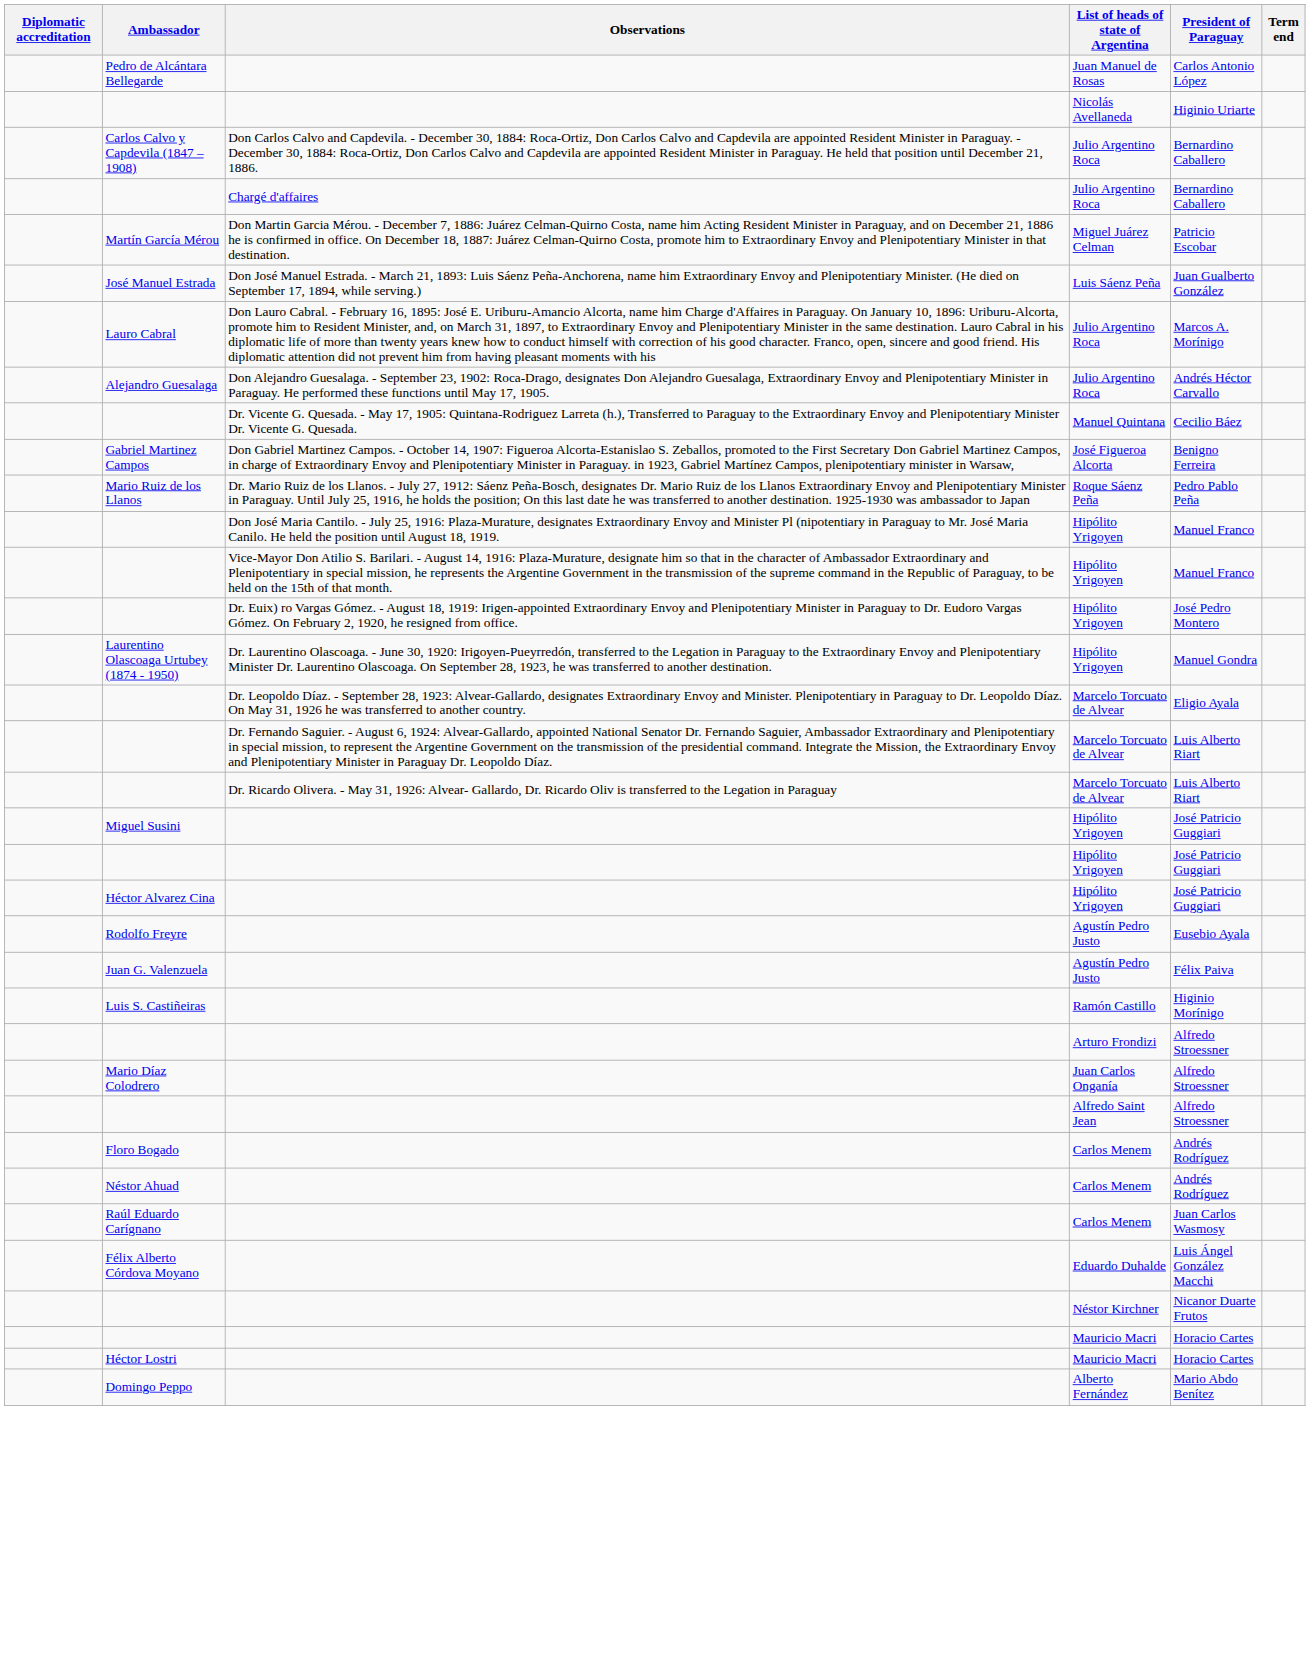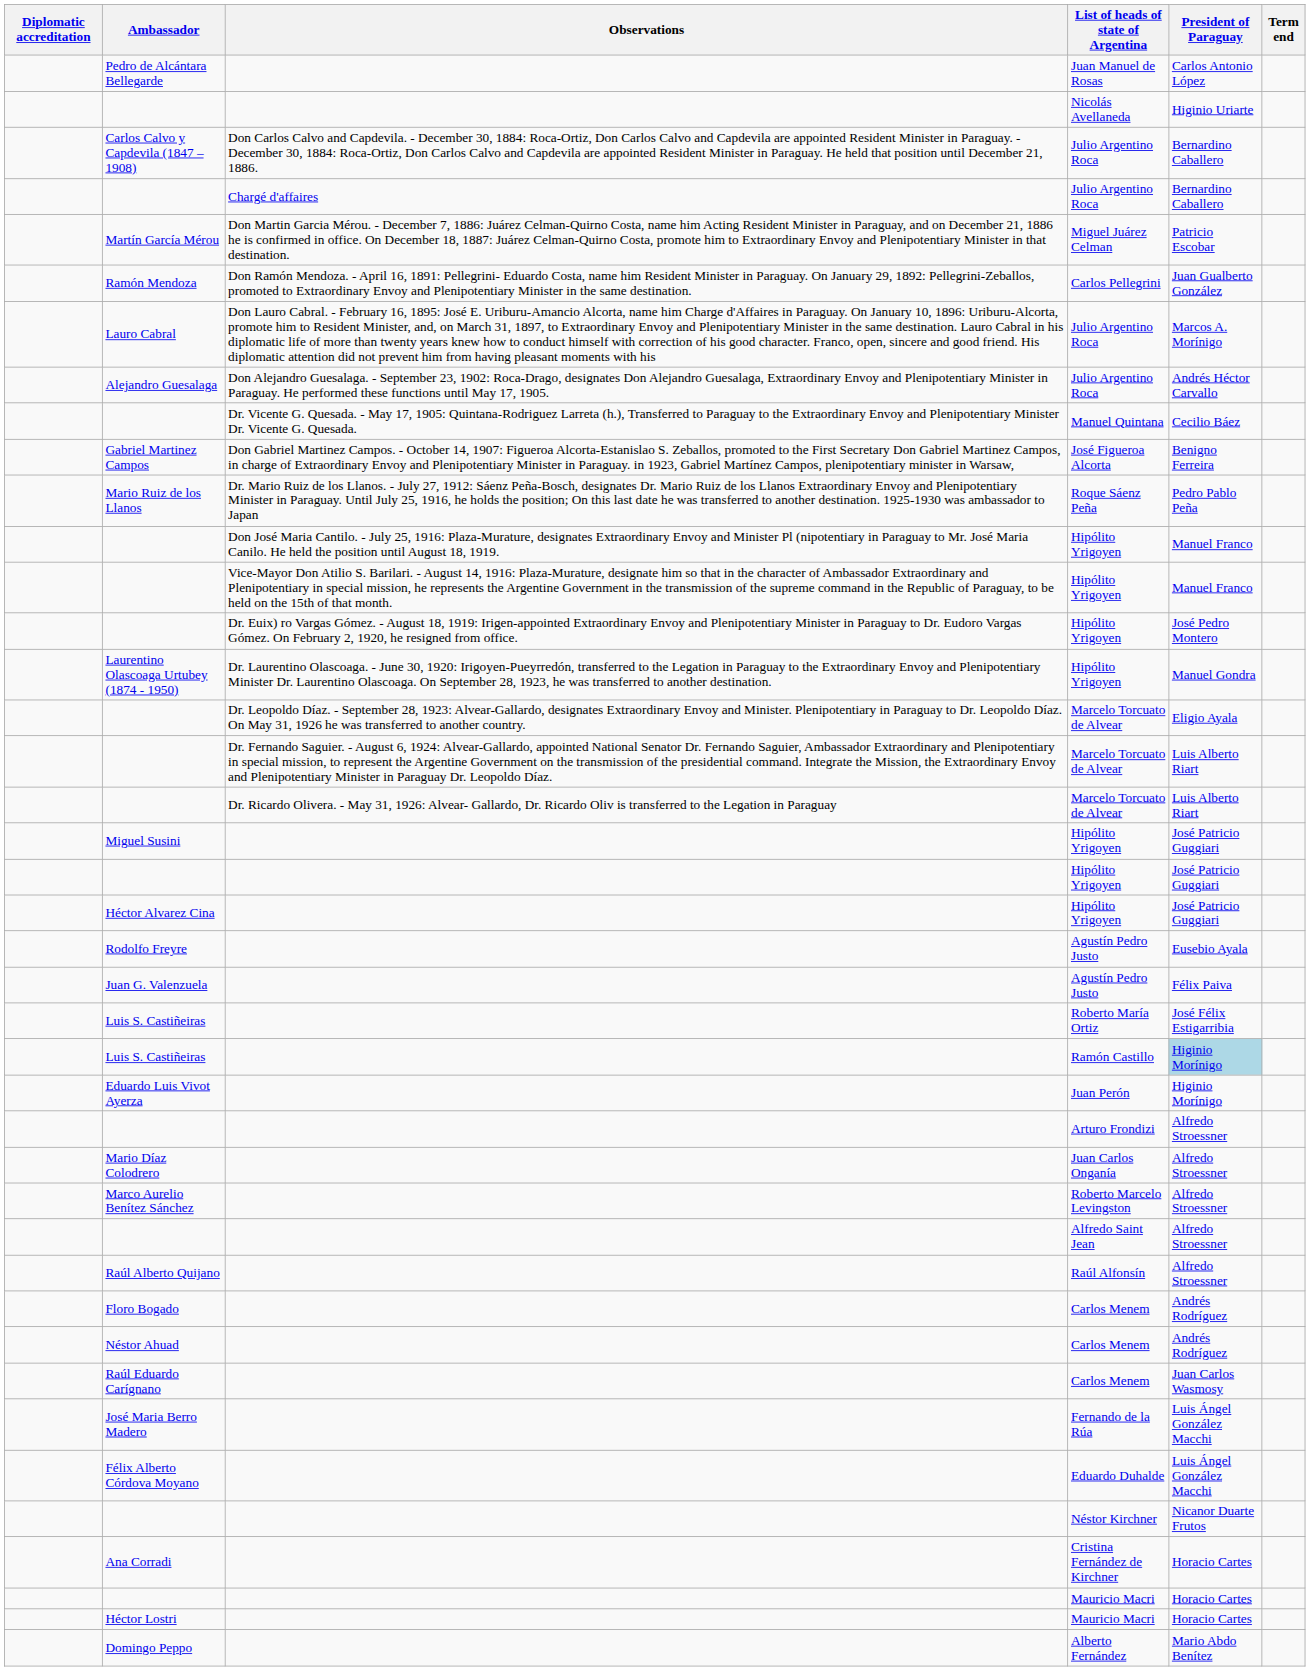 <table class="wikitable sortable">
 <tr>
 <th><a href='#'>Diplomatic accreditation</a></th>
 <th><a href='#'>Ambassador</a></th>
 <th>Observations</th>
 <th><a href='#'>List of heads of state of Argentina</a></th>
 <th><a href='#'>President of Paraguay</a></th>
 <th>Term end</th>
 </tr>
 <tr>
 <td></td>
 <td><a href='#'>Pedro de Alcántara Bellegarde</a></td>
 <td></td>
 <td><a href='#'>Juan Manuel de Rosas</a></td>
 <td><a href='#'>Carlos Antonio López</a></td>
 <td></td>
 </tr>
 <tr>
 <td></td>
 <td></td>
 <td></td>
 <td><a href='#'>Nicolás Avellaneda</a></td>
 <td><a href='#'>Higinio Uriarte</a></td>
 <td></td>
 </tr>
 <tr>
 <td></td>
 <td><a href='#'>Carlos Calvo y Capdevila (1847 – 1908)</a></td>
 <td>Don Carlos Calvo and Capdevila. - December 30, 1884: Roca-Ortiz, Don Carlos Calvo and Capdevila are appointed Resident Minister in Paraguay. - December 30, 1884: Roca-Ortiz, Don Carlos Calvo and Capdevila are appointed Resident Minister in Paraguay. He held that position until December 21, 1886.</td>
 <td><a href='#'>Julio Argentino Roca</a></td>
 <td><a href='#'>Bernardino Caballero</a></td>
 <td></td>
 </tr>
 <tr>
 <td></td>
 <td></td>
 <td><a href='#'>Chargé d'affaires</a></td>
 <td><a href='#'>Julio Argentino Roca</a></td>
 <td><a href='#'>Bernardino Caballero</a></td>
 <td></td>
 </tr>
 <tr>
 <td></td>
 <td><a href='#'>Martín García Mérou</a></td>
 <td>Don Martin Garcia Mérou. - December 7, 1886: Juárez Celman-Quirno Costa, name him Acting Resident Minister in Paraguay, and on December 21, 1886 he is confirmed in office. On December 18, 1887: Juárez Celman-Quirno Costa, promote him to Extraordinary Envoy and Plenipotentiary Minister in that destination.</td>
 <td><a href='#'>Miguel Juárez Celman</a></td>
 <td><a href='#'>Patricio Escobar</a></td>
 <td></td>
 </tr>
 <tr>
 <td></td>
-<td><a href='#'>José Manuel Estrada</a></td>
-<td>Don José Manuel Estrada. - March 21, 1893: Luis Sáenz Peña-Anchorena, name him Extraordinary Envoy and Plenipotentiary Minister. (He died on September 17, 1894, while serving.)</td>
-<td><a href='#'>Luis Sáenz Peña</a></td>
+<td><a href='#'>Ramón Mendoza</a></td>
+<td>Don Ramón Mendoza. - April 16, 1891: Pellegrini- Eduardo Costa, name him Resident Minister in Paraguay. On January 29, 1892: Pellegrini-Zeballos, promoted to Extraordinary Envoy and Plenipotentiary Minister in the same destination.</td>
+<td><a href='#'>Carlos Pellegrini</a></td>
 <td><a href='#'>Juan Gualberto González</a></td>
 <td></td>
 </tr>
 <tr>
 <td></td>
 <td><a href='#'>Lauro Cabral</a></td>
 <td>Don Lauro Cabral. - February 16, 1895: José E. Uriburu-Amancio Alcorta, name him Charge d'Affaires in Paraguay. On January 10, 1896: Uriburu-Alcorta, promote him to Resident Minister, and, on March 31, 1897, to Extraordinary Envoy and Plenipotentiary Minister in the same destination. Lauro Cabral in his diplomatic life of more than twenty years knew how to conduct himself with correction of his good character. Franco, open, sincere and good friend. His diplomatic attention did not prevent him from having pleasant moments with his</td>
 <td><a href='#'>Julio Argentino Roca</a></td>
 <td><a href='#'>Marcos A. Morínigo</a></td>
 <td></td>
 </tr>
 <tr>
 <td></td>
 <td><a href='#'>Alejandro Guesalaga</a></td>
 <td>Don Alejandro Guesalaga. - September 23, 1902: Roca-Drago, designates Don Alejandro Guesalaga, Extraordinary Envoy and Plenipotentiary Minister in Paraguay. He performed these functions until May 17, 1905.</td>
 <td><a href='#'>Julio Argentino Roca</a></td>
 <td><a href='#'>Andrés Héctor Carvallo</a></td>
 <td></td>
 </tr>
 <tr>
 <td></td>
 <td></td>
 <td>Dr. Vicente G. Quesada. - May 17, 1905: Quintana-Rodriguez Larreta (h.), Transferred to Paraguay to the Extraordinary Envoy and Plenipotentiary Minister Dr. Vicente G. Quesada.</td>
 <td><a href='#'>Manuel Quintana</a></td>
 <td><a href='#'>Cecilio Báez</a></td>
 <td></td>
 </tr>
 <tr>
 <td></td>
 <td><a href='#'>Gabriel Martinez Campos</a></td>
 <td>Don Gabriel Martinez Campos. - October 14, 1907: Figueroa Alcorta-Estanislao S. Zeballos, promoted to the First Secretary Don Gabriel Martinez Campos, in charge of Extraordinary Envoy and Plenipotentiary Minister in Paraguay. in 1923, Gabriel Martínez Campos, plenipotentiary minister in Warsaw,</td>
 <td><a href='#'>José Figueroa Alcorta</a></td>
 <td><a href='#'>Benigno Ferreira</a></td>
 <td></td>
 </tr>
 <tr>
 <td></td>
 <td><a href='#'>Mario Ruiz de los Llanos</a></td>
 <td>Dr. Mario Ruiz de los Llanos. - July 27, 1912: Sáenz Peña-Bosch, designates Dr. Mario Ruiz de los Llanos Extraordinary Envoy and Plenipotentiary Minister in Paraguay. Until July 25, 1916, he holds the position; On this last date he was transferred to another destination. 1925-1930 was ambassador to Japan</td>
 <td><a href='#'>Roque Sáenz Peña</a></td>
 <td><a href='#'>Pedro Pablo Peña</a></td>
 <td></td>
 </tr>
 <tr>
 <td></td>
 <td></td>
 <td>Don José Maria Cantilo. - July 25, 1916: Plaza-Murature, designates Extraordinary Envoy and Minister Pl (nipotentiary in Paraguay to Mr. José Maria Canilo. He held the position until August 18, 1919.</td>
 <td><a href='#'>Hipólito Yrigoyen</a></td>
 <td><a href='#'>Manuel Franco</a></td>
 <td></td>
 </tr>
 <tr>
 <td></td>
 <td></td>
 <td>Vice-Mayor Don Atilio S. Barilari. - August 14, 1916: Plaza-Murature, designate him so that in the character of Ambassador Extraordinary and Plenipotentiary in special mission, he represents the Argentine Government in the transmission of the supreme command in the Republic of Paraguay, to be held on the 15th of that month.</td>
 <td><a href='#'>Hipólito Yrigoyen</a></td>
 <td><a href='#'>Manuel Franco</a></td>
 <td></td>
 </tr>
 <tr>
 <td></td>
 <td></td>
 <td>Dr. Euix) ro Vargas Gómez. - August 18, 1919: Irigen-appointed Extraordinary Envoy and Plenipotentiary Minister in Paraguay to Dr. Eudoro Vargas Gómez. On February 2, 1920, he resigned from office.</td>
 <td><a href='#'>Hipólito Yrigoyen</a></td>
 <td><a href='#'>José Pedro Montero</a></td>
 <td></td>
 </tr>
 <tr>
 <td></td>
 <td><a href='#'>Laurentino Olascoaga Urtubey (1874 - 1950)</a></td>
 <td>Dr. Laurentino Olascoaga. - June 30, 1920: Irigoyen-Pueyrredón, transferred to the Legation in Paraguay to the Extraordinary Envoy and Plenipotentiary Minister Dr. Laurentino Olascoaga. On September 28, 1923, he was transferred to another destination.</td>
 <td><a href='#'>Hipólito Yrigoyen</a></td>
 <td><a href='#'>Manuel Gondra</a></td>
 <td></td>
 </tr>
 <tr>
 <td></td>
 <td></td>
 <td>Dr. Leopoldo Díaz. - September 28, 1923: Alvear-Gallardo, designates Extraordinary Envoy and Minister. Plenipotentiary in Paraguay to Dr. Leopoldo Díaz. On May 31, 1926 he was transferred to another country.</td>
 <td><a href='#'>Marcelo Torcuato de Alvear</a></td>
 <td><a href='#'>Eligio Ayala</a></td>
 <td></td>
 </tr>
 <tr>
 <td></td>
 <td></td>
 <td>Dr. Fernando Saguier. - August 6, 1924: Alvear-Gallardo, appointed National Senator Dr. Fernando Saguier, Ambassador Extraordinary and Plenipotentiary in special mission, to represent the Argentine Government on the transmission of the presidential command. Integrate the Mission, the Extraordinary Envoy and Plenipotentiary Minister in Paraguay Dr. Leopoldo Díaz.</td>
 <td><a href='#'>Marcelo Torcuato de Alvear</a></td>
 <td><a href='#'>Luis Alberto Riart</a></td>
 <td></td>
 </tr>
 <tr>
 <td></td>
 <td></td>
 <td>Dr. Ricardo Olivera. - May 31, 1926: Alvear- Gallardo, Dr. Ricardo Oliv is transferred to the Legation in Paraguay</td>
 <td><a href='#'>Marcelo Torcuato de Alvear</a></td>
 <td><a href='#'>Luis Alberto Riart</a></td>
 <td></td>
 </tr>
 <tr>
 <td></td>
 <td><a href='#'>Miguel Susini</a></td>
 <td></td>
 <td><a href='#'>Hipólito Yrigoyen</a></td>
 <td><a href='#'>José Patricio Guggiari</a></td>
 <td></td>
 </tr>
 <tr>
 <td></td>
 <td></td>
 <td></td>
 <td><a href='#'>Hipólito Yrigoyen</a></td>
 <td><a href='#'>José Patricio Guggiari</a></td>
 <td></td>
 </tr>
 <tr>
 <td></td>
 <td><a href='#'>Héctor Alvarez Cina</a></td>
 <td></td>
 <td><a href='#'>Hipólito Yrigoyen</a></td>
 <td><a href='#'>José Patricio Guggiari</a></td>
 <td></td>
 </tr>
 <tr>
 <td></td>
 <td><a href='#'>Rodolfo Freyre</a></td>
 <td></td>
 <td><a href='#'>Agustín Pedro Justo</a></td>
 <td><a href='#'>Eusebio Ayala</a></td>
 <td></td>
 </tr>
 <tr>
 <td></td>
 <td><a href='#'>Juan G. Valenzuela</a></td>
 <td></td>
 <td><a href='#'>Agustín Pedro Justo</a></td>
 <td><a href='#'>Félix Paiva</a></td>
 <td></td>
 </tr>
 <tr>
 <td></td>
 <td><a href='#'>Luis S. Castiñeiras</a></td>
 <td></td>
+<td><a href='#'>Roberto María Ortiz</a></td>
+<td><a href='#'>José Félix Estigarribia</a></td>
+<td></td>
+</tr>
+<tr>
+<td></td>
+<td><a href='#'>Luis S. Castiñeiras</a></td>
+<td></td>
 <td><a href='#'>Ramón Castillo</a></td>
+<td style="background: lightblue;"><a href='#'>Higinio Morínigo</a></td>
+<td></td>
+</tr>
+<tr>
+<td></td>
+<td><a href='#'>Eduardo Luis Vivot Ayerza</a></td>
+<td></td>
+<td><a href='#'>Juan Perón</a></td>
 <td><a href='#'>Higinio Morínigo</a></td>
 <td></td>
 </tr>
 <tr>
 <td></td>
 <td></td>
 <td></td>
 <td><a href='#'>Arturo Frondizi</a></td>
 <td><a href='#'>Alfredo Stroessner</a></td>
 <td></td>
 </tr>
 <tr>
 <td></td>
 <td><a href='#'>Mario Díaz Colodrero</a></td>
 <td></td>
 <td><a href='#'>Juan Carlos Onganía</a></td>
 <td><a href='#'>Alfredo Stroessner</a></td>
 <td></td>
 </tr>
 <tr>
 <td></td>
+<td><a href='#'>Marco Aurelio Benítez Sánchez</a></td>
+<td></td>
+<td><a href='#'>Roberto Marcelo Levingston</a></td>
+<td><a href='#'>Alfredo Stroessner</a></td>
+<td></td>
+</tr>
+<tr>
+<td></td>
 <td></td>
 <td></td>
 <td><a href='#'>Alfredo Saint Jean</a></td>
+<td><a href='#'>Alfredo Stroessner</a></td>
+<td></td>
+</tr>
+<tr>
+<td></td>
+<td><a href='#'>Raúl Alberto Quijano</a></td>
+<td></td>
+<td><a href='#'>Raúl Alfonsín</a></td>
 <td><a href='#'>Alfredo Stroessner</a></td>
 <td></td>
 </tr>
 <tr>
 <td></td>
 <td><a href='#'>Floro Bogado</a></td>
 <td></td>
 <td><a href='#'>Carlos Menem</a></td>
 <td><a href='#'>Andrés Rodríguez</a></td>
 <td></td>
 </tr>
 <tr>
 <td></td>
 <td><a href='#'>Néstor Ahuad</a></td>
 <td></td>
 <td><a href='#'>Carlos Menem</a></td>
 <td><a href='#'>Andrés Rodríguez</a></td>
 <td></td>
 </tr>
 <tr>
 <td></td>
 <td><a href='#'>Raúl Eduardo Carígnano</a></td>
 <td></td>
 <td><a href='#'>Carlos Menem</a></td>
 <td><a href='#'>Juan Carlos Wasmosy</a></td>
 <td></td>
 </tr>
 <tr>
 <td></td>
+<td><a href='#'>José Maria Berro Madero</a></td>
+<td></td>
+<td><a href='#'>Fernando de la Rúa</a></td>
+<td><a href='#'>Luis Ángel González Macchi</a></td>
+<td></td>
+</tr>
+<tr>
+<td></td>
 <td><a href='#'>Félix Alberto Córdova Moyano</a></td>
 <td></td>
 <td><a href='#'>Eduardo Duhalde</a></td>
 <td><a href='#'>Luis Ángel González Macchi</a></td>
 <td></td>
 </tr>
 <tr>
 <td></td>
 <td></td>
 <td></td>
 <td><a href='#'>Néstor Kirchner</a></td>
 <td><a href='#'>Nicanor Duarte Frutos</a></td>
+<td></td>
+</tr>
+<tr>
+<td></td>
+<td><a href='#'>Ana Corradi</a></td>
+<td></td>
+<td><a href='#'>Cristina Fernández de Kirchner</a></td>
+<td><a href='#'>Horacio Cartes</a></td>
 <td></td>
 </tr>
 <tr>
 <td></td>
 <td></td>
 <td></td>
 <td><a href='#'>Mauricio Macri</a></td>
 <td><a href='#'>Horacio Cartes</a></td>
 <td></td>
 </tr>
 <tr>
 <td></td>
 <td><a href='#'>Héctor Lostri</a></td>
 <td></td>
 <td><a href='#'>Mauricio Macri</a></td>
 <td><a href='#'>Horacio Cartes</a></td>
 <td></td>
 </tr>
 <tr>
 <td></td>
 <td><a href='#'>Domingo Peppo</a></td>
 <td></td>
 <td><a href='#'>Alberto Fernández</a></td>
 <td><a href='#'>Mario Abdo Benítez</a></td>
 <td></td>
 </tr>
 </table>
